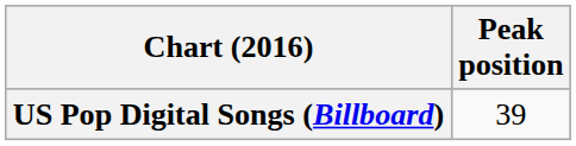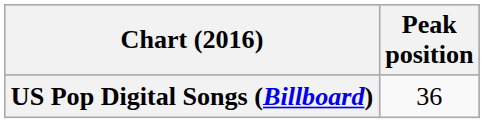 <table class="wikitable plainrowheaders" style="text-align:center">
 <tr>
 <th>Chart (2016)</th>
 <th>Peak<br>position</th>
 </tr>
 <tr>
 <th scope="row">US Pop Digital Songs (<em><a href='#'>Billboard</a></em>)</th>
-<td>39</td>
+<td>36</td>
 </tr>
 </table>
